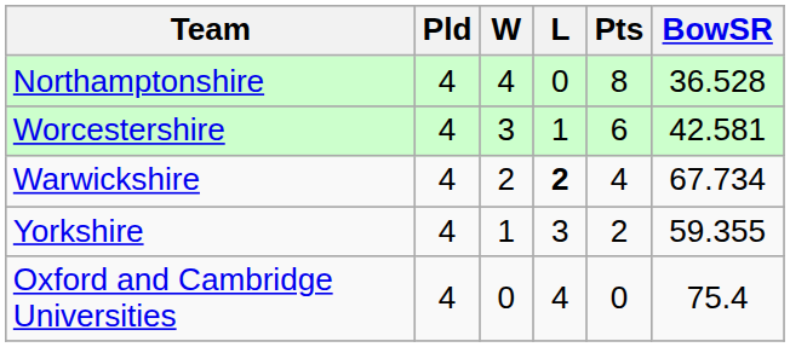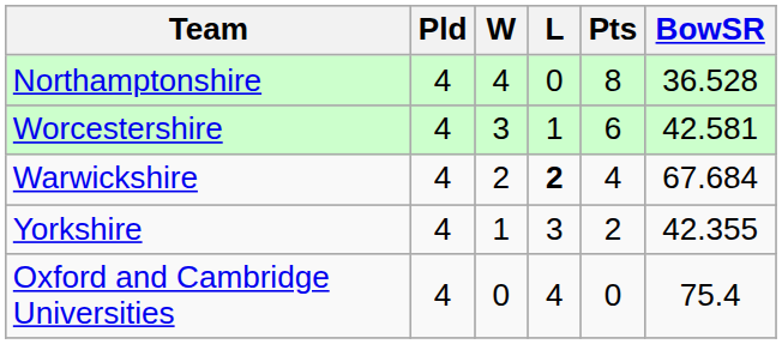 <table class="wikitable" style="text-align: center;">
 <tr>
 <th width=200>Team</th>
 <th width=20>Pld</th>
 <th width=20>W</th>
 <th width=20>L</th>
 <th width=20>Pts</th>
 <th width=60><a href='#'>BowSR</a></th>
 </tr>
 <tr bgcolor="#ccffcc">
 <td align=left><a href='#'>Northamptonshire</a></td>
 <td>4</td>
 <td>4</td>
 <td>0</td>
 <td>8</td>
 <td>36.528</td>
 </tr>
 <tr bgcolor="#ccffcc">
 <td align=left><a href='#'>Worcestershire</a></td>
 <td>4</td>
 <td>3</td>
 <td>1</td>
 <td>6</td>
 <td>42.581</td>
 </tr>
 <tr>
 <td align=left><a href='#'>Warwickshire</a></td>
 <td>4</td>
 <td>2</td>
 <td><strong>2</strong></td>
 <td>4</td>
-<td>67.734</td>
+<td>67.684</td>
 </tr>
 <tr>
 <td align=left><a href='#'>Yorkshire</a></td>
 <td>4</td>
 <td>1</td>
 <td>3</td>
 <td>2</td>
-<td>59.355</td>
+<td>42.355</td>
 </tr>
 <tr>
 <td align=left><a href='#'>Oxford and Cambridge Universities</a></td>
 <td>4</td>
 <td>0</td>
 <td>4</td>
 <td>0</td>
 <td>75.4</td>
 </tr>
 </table>
